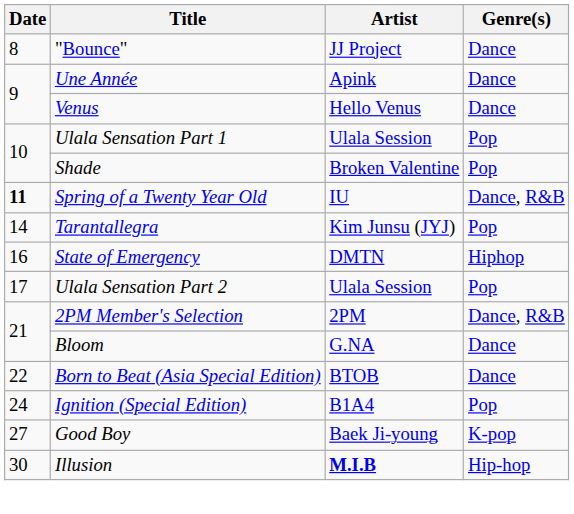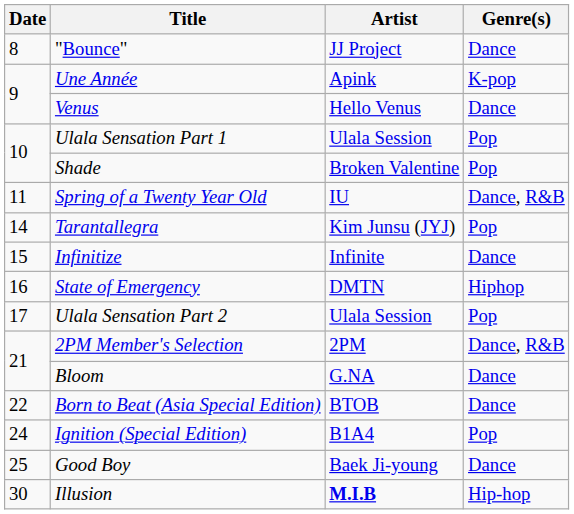 <table class="wikitable" style="text-align: left;">
 <tr>
 <th>Date</th>
 <th>Title</th>
 <th>Artist</th>
 <th>Genre(s)</th>
 </tr>
 <tr>
 <td>8</td>
 <td>"<a href='#'>Bounce</a>"</td>
 <td><a href='#'>JJ Project</a></td>
 <td><a href='#'>Dance</a></td>
 </tr>
 <tr>
 <td rowspan="2">9</td>
 <td><em><a href='#'>Une Année</a></em></td>
 <td><a href='#'>Apink</a></td>
-<td><a href='#'>Dance</a></td>
+<td><a href='#'>K-pop</a></td>
 </tr>
 <tr>
 <td><em><a href='#'>Venus</a></em></td>
 <td><a href='#'>Hello Venus</a></td>
 <td><a href='#'>Dance</a></td>
 </tr>
 <tr>
 <td rowspan="2">10</td>
 <td><em>Ulala Sensation Part 1</em></td>
 <td><a href='#'>Ulala Session</a></td>
 <td><a href='#'>Pop</a></td>
 </tr>
 <tr>
 <td><em>Shade</em></td>
 <td><a href='#'>Broken Valentine</a></td>
 <td><a href='#'>Pop</a></td>
 </tr>
 <tr>
-<td rowspan="1"><strong>11</strong></td>
+<td rowspan="1">11</td>
 <td><em><a href='#'>Spring of a Twenty Year Old</a></em></td>
 <td><a href='#'>IU</a></td>
 <td><a href='#'>Dance</a>, <a href='#'>R&B</a></td>
 </tr>
 <tr>
 <td rowspan="1">14</td>
 <td><em><a href='#'>Tarantallegra</a></em></td>
 <td><a href='#'>Kim Junsu</a> (<a href='#'>JYJ</a>)</td>
 <td><a href='#'>Pop</a></td>
+</tr>
+<tr>
+<td rowspan="1">15</td>
+<td><em><a href='#'>Infinitize</a></em></td>
+<td><a href='#'>Infinite</a></td>
+<td><a href='#'>Dance</a></td>
 </tr>
 <tr>
 <td rowspan="1">16</td>
 <td><em><a href='#'>State of Emergency</a></em></td>
 <td><a href='#'>DMTN</a></td>
 <td><a href='#'>Hiphop</a></td>
 </tr>
 <tr>
 <td rowspan="1">17</td>
 <td><em>Ulala Sensation Part 2</em></td>
 <td><a href='#'>Ulala Session</a></td>
 <td><a href='#'>Pop</a></td>
 </tr>
 <tr>
 <td rowspan="2">21</td>
 <td><em><a href='#'>2PM Member's Selection</a></em></td>
 <td><a href='#'>2PM</a></td>
 <td><a href='#'>Dance</a>, <a href='#'>R&B</a></td>
 </tr>
 <tr>
 <td><em>Bloom</em></td>
 <td><a href='#'>G.NA</a></td>
 <td><a href='#'>Dance</a></td>
 </tr>
 <tr>
 <td rowspan="1">22</td>
 <td><em><a href='#'>Born to Beat (Asia Special Edition)</a></em></td>
 <td><a href='#'>BTOB</a></td>
 <td><a href='#'>Dance</a></td>
 </tr>
 <tr>
 <td rowspan="1">24</td>
 <td><em><a href='#'>Ignition (Special Edition)</a></em></td>
 <td><a href='#'>B1A4</a></td>
 <td><a href='#'>Pop</a></td>
 </tr>
 <tr>
-<td>27</td>
+<td>25</td>
 <td><em>Good Boy</em></td>
 <td><a href='#'>Baek Ji-young</a></td>
-<td><a href='#'>K-pop</a></td>
+<td><a href='#'>Dance</a></td>
 </tr>
 <tr>
 <td rowspan="1">30</td>
 <td><em>Illusion</em></td>
 <td><strong><a href='#'>M.I.B</a></strong></td>
 <td><a href='#'>Hip-hop</a></td>
 </tr>
 </table>
